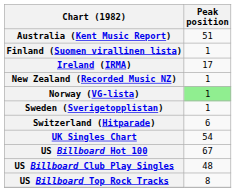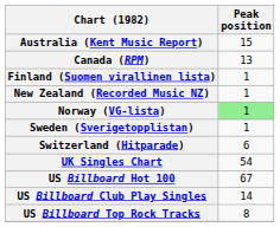 <table class="wikitable sortable plainrowheaders" style="text-align:center;">
 <tr>
 <th scope="col">Chart (1982)</th>
 <th scope="col">Peak<br>position</th>
 </tr>
 <tr>
 <th scope="row">Australia (<a href='#'>Kent Music Report</a>)</th>
-<td>51</td>
+<td>15</td>
+</tr>
+<tr>
+<th scope="row">Canada (<em><a href='#'>RPM</a></em>)</th>
+<td>13</td>
 </tr>
 <tr>
 <th scope="row">Finland (<a href='#'>Suomen virallinen lista</a>)</th>
 <td>1</td>
-</tr>
-<tr>
-<th scope="row"><a href='#'>Ireland</a> (<a href='#'>IRMA</a>)</th>
-<td>17</td>
 </tr>
 <tr>
 <th scope="row">New Zealand (<a href='#'>Recorded Music NZ</a>)</th>
 <td>1</td>
 </tr>
 <tr>
 <th scope="row">Norway (<a href='#'>VG-lista</a>)</th>
 <td style="background: lightgreen;">1</td>
 </tr>
 <tr>
 <th scope="row">Sweden (<a href='#'>Sverigetopplistan</a>)</th>
 <td>1</td>
 </tr>
 <tr>
 <th scope="row">Switzerland (<a href='#'>Hitparade</a>)</th>
 <td>6</td>
 </tr>
 <tr>
 <th scope="row"><a href='#'>UK Singles Chart</a></th>
 <td>54</td>
 </tr>
 <tr>
 <th scope="row">US <a href='#'><em>Billboard</em> Hot 100</a></th>
 <td>67</td>
 </tr>
 <tr>
 <th scope="row">US <a href='#'><em>Billboard</em> Club Play Singles</a></th>
-<td>48</td>
+<td>14</td>
 </tr>
 <tr>
 <th scope="row">US <a href='#'><em>Billboard</em> Top Rock Tracks</a></th>
 <td>8</td>
 </tr>
 <tr>
 </tr>
 </table>
